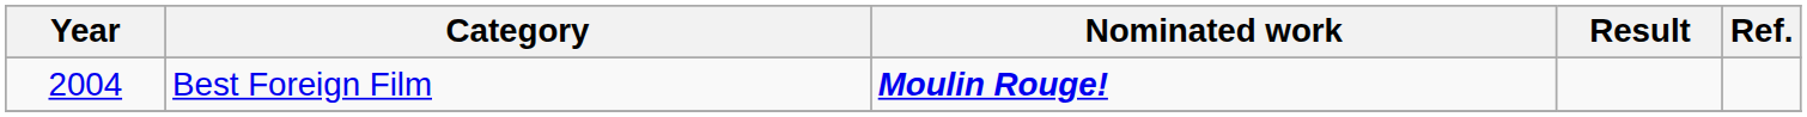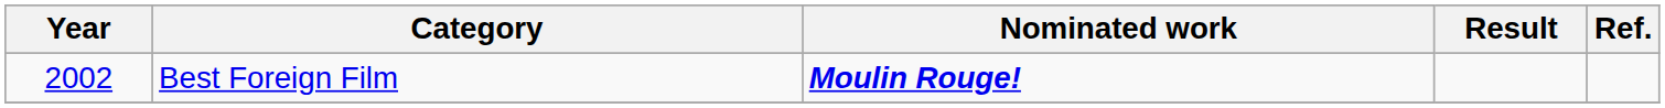 <table class=wikitable>
 <tr>
 <th scope="col" style="width:5em;">Year</th>
 <th scope="col" style="width:26em;">Category</th>
 <th scope="col" style="width:25em;">Nominated work</th>
 <th scope="col" style="width:5em;">Result</th>
 <th>Ref.</th>
 </tr>
 <tr>
-<td style="text-align:center;"><a href='#'>2004</a></td>
+<td style="text-align:center;"><a href='#'>2002</a></td>
 <td><a href='#'>Best Foreign Film</a></td>
 <td><strong><em><a href='#'>Moulin Rouge!</a></em></strong></td>
 <td></td>
 <td></td>
 </tr>
 <tr>
 </tr>
 </table>
